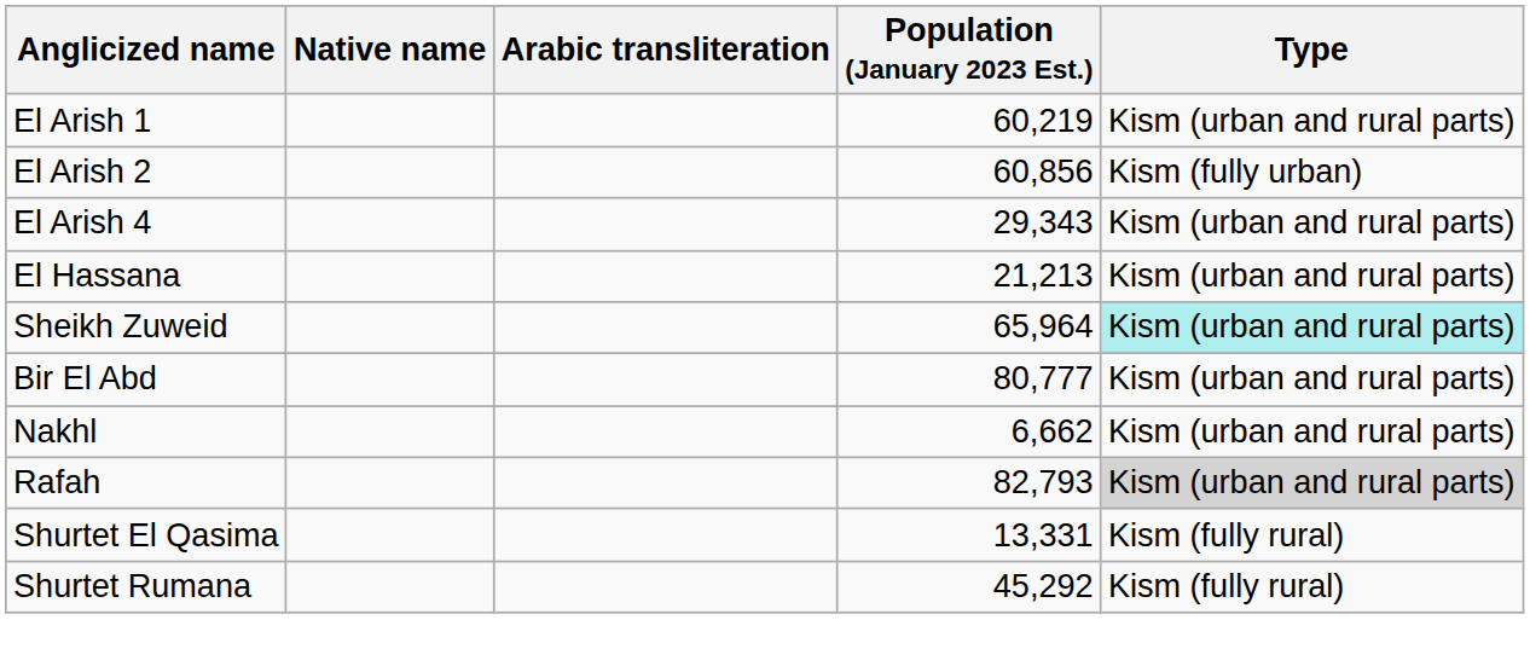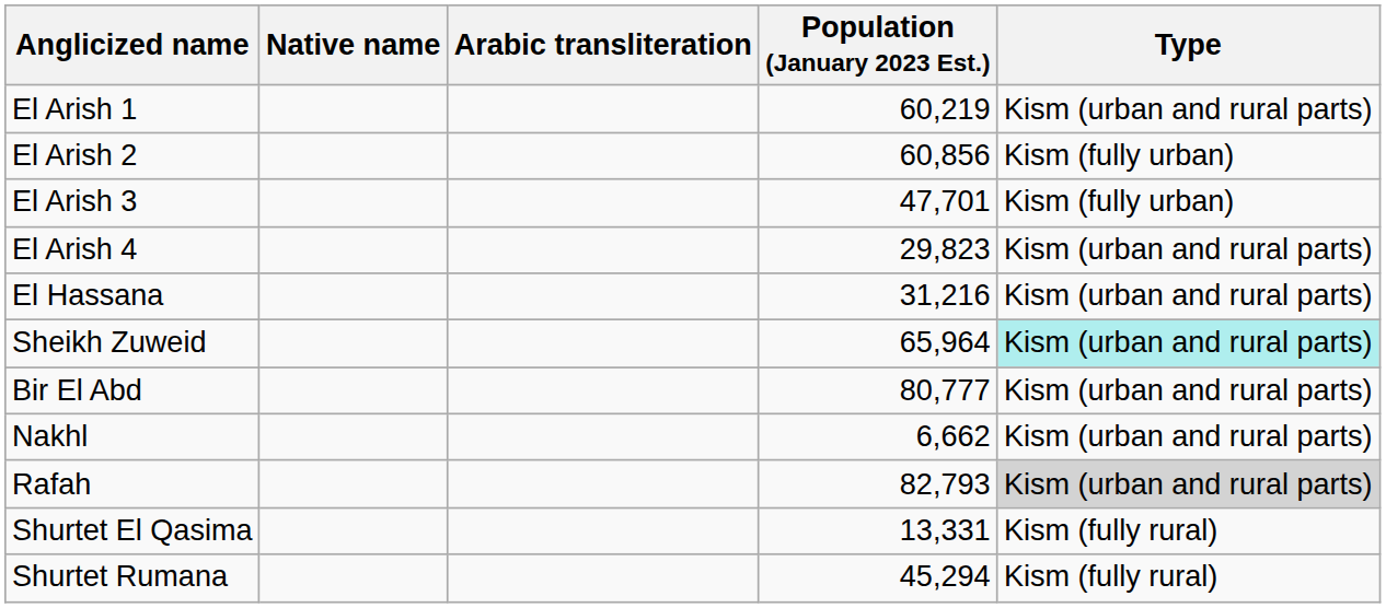 <table class="sortable wikitable plainrowheaders">
 <tr>
 <th>Anglicized name</th>
 <th>Native name</th>
 <th>Arabic transliteration</th>
 <th>Population<br><small>(January 2023 Est.)</small></th>
 <th>Type</th>
 </tr>
 <tr>
 <td>El Arish 1</td>
 <td style="text-align:right;"></td>
 <td></td>
 <td style="text-align:right;">60,219</td>
 <td>Kism (urban and rural parts)</td>
 </tr>
 <tr>
 <td>El Arish 2</td>
 <td style="text-align:right;"></td>
 <td></td>
 <td style="text-align:right;">60,856</td>
 <td>Kism (fully urban)</td>
 </tr>
 <tr>
+<td>El Arish 3</td>
+<td style="text-align:right;"></td>
+<td></td>
+<td style="text-align:right;">47,701</td>
+<td>Kism (fully urban)</td>
+</tr>
+<tr>
 <td>El Arish 4</td>
 <td style="text-align:right;"></td>
 <td></td>
-<td style="text-align:right;">29,343</td>
+<td style="text-align:right;">29,823</td>
 <td>Kism (urban and rural parts)</td>
 </tr>
 <tr>
 <td>El Hassana</td>
 <td style="text-align:right;"></td>
 <td></td>
-<td style="text-align:right;">21,213</td>
+<td style="text-align:right;">31,216</td>
 <td>Kism (urban and rural parts)</td>
 </tr>
 <tr>
 <td>Sheikh Zuweid</td>
 <td style="text-align:right;"></td>
 <td></td>
 <td style="text-align:right;">65,964</td>
 <td style="background: paleturquoise;">Kism (urban and rural parts)</td>
 </tr>
 <tr>
 <td>Bir El Abd</td>
 <td style="text-align:right;"></td>
 <td></td>
 <td style="text-align:right;">80,777</td>
 <td>Kism (urban and rural parts)</td>
 </tr>
 <tr>
 <td>Nakhl</td>
 <td style="text-align:right;"></td>
 <td></td>
 <td style="text-align:right;">6,662</td>
 <td>Kism (urban and rural parts)</td>
 </tr>
 <tr>
 <td>Rafah</td>
 <td style="text-align:right;"></td>
 <td></td>
 <td style="text-align:right;">82,793</td>
 <td style="background: lightgrey;">Kism (urban and rural parts)</td>
 </tr>
 <tr>
 <td>Shurtet El Qasima</td>
 <td style="text-align:right;"></td>
 <td></td>
 <td style="text-align:right;">13,331</td>
 <td>Kism (fully rural)</td>
 </tr>
 <tr>
 <td>Shurtet Rumana</td>
 <td style="text-align:right;"></td>
 <td></td>
-<td style="text-align:right;">45,292</td>
+<td style="text-align:right;">45,294</td>
 <td>Kism (fully rural)</td>
 </tr>
 </table>
